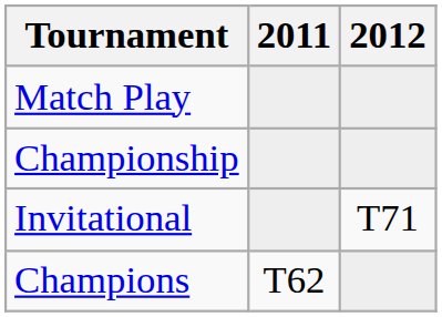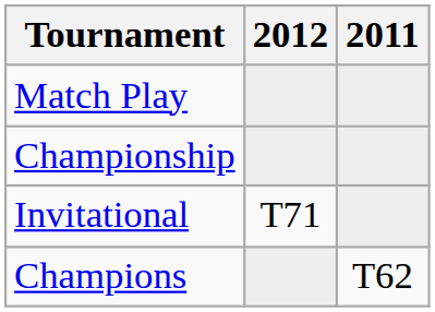 <table class="wikitable" style="text-align:center;">
 <tr>
 <th>Tournament</th>
+<th>2012</th>
 <th>2011</th>
-<th>2012</th>
 </tr>
 <tr>
 <td align="left"><a href='#'>Match Play</a></td>
 <td style="background:#eeeeee;"></td>
 <td style="background:#eeeeee;"></td>
 </tr>
 <tr>
 <td align="left"><a href='#'>Championship</a></td>
 <td style="background:#eeeeee;"></td>
 <td style="background:#eeeeee;"></td>
 </tr>
 <tr>
 <td align="left"><a href='#'>Invitational</a></td>
+<td>T71</td>
 <td style="background:#eeeeee;"></td>
-<td>T71</td>
 </tr>
 <tr>
 <td align="left"><a href='#'>Champions</a></td>
+<td style="background:#eeeeee;"></td>
 <td>T62</td>
-<td style="background:#eeeeee;"></td>
 </tr>
 </table>
